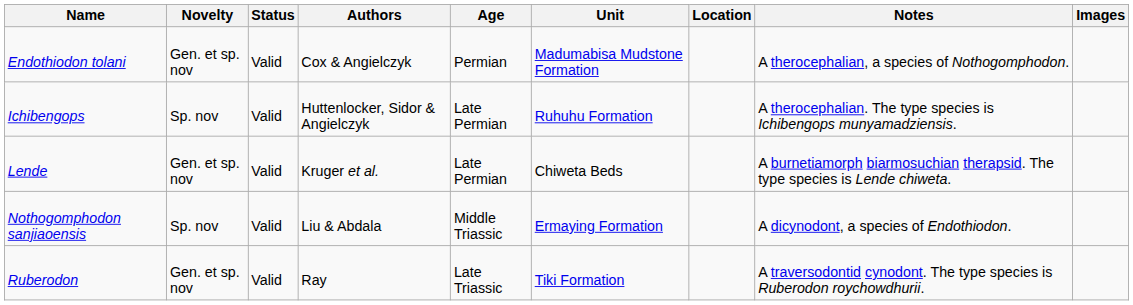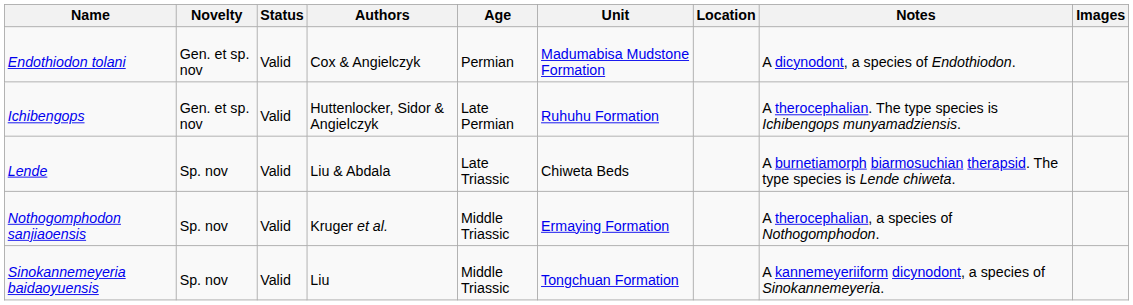 <table class="wikitable sortable"  style="margin:auto; width:100%;">
 <tr>
 <th>Name</th>
 <th>Novelty</th>
 <th>Status</th>
 <th>Authors</th>
 <th>Age</th>
 <th>Unit</th>
 <th>Location</th>
 <th>Notes</th>
 <th>Images</th>
 </tr>
 <tr>
 <td><br><em><a href='#'>Endothiodon tolani</a></em></td>
 <td><br>Gen. et sp. nov</td>
 <td><br>Valid</td>
 <td><br>Cox & Angielczyk</td>
 <td><br>Permian</td>
 <td><br><a href='#'>Madumabisa Mudstone Formation</a></td>
 <td><br></td>
-<td><br>A <a href='#'>therocephalian</a>, a species of <em>Nothogomphodon</em>.</td>
+<td><br>A <a href='#'>dicynodont</a>, a species of <em>Endothiodon</em>.</td>
 <td></td>
 </tr>
 <tr>
 <td><br><em><a href='#'>Ichibengops</a></em></td>
-<td><br>Sp. nov</td>
+<td><br>Gen. et sp. nov</td>
 <td><br>Valid</td>
 <td><br>Huttenlocker, Sidor & Angielczyk</td>
 <td><br>Late Permian</td>
 <td><br><a href='#'>Ruhuhu Formation</a></td>
 <td><br></td>
 <td><br>A <a href='#'>therocephalian</a>. The type species is <em>Ichibengops munyamadziensis</em>.</td>
 <td></td>
 </tr>
 <tr>
 <td><br><em><a href='#'>Lende</a></em></td>
-<td><br>Gen. et sp. nov</td>
+<td><br>Sp. nov</td>
 <td><br>Valid</td>
-<td><br>Kruger <em>et al.</em></td>
-<td><br>Late Permian</td>
+<td><br>Liu & Abdala</td>
+<td><br>Late Triassic</td>
 <td><br>Chiweta Beds</td>
 <td><br></td>
 <td><br>A <a href='#'>burnetiamorph</a> <a href='#'>biarmosuchian</a> <a href='#'>therapsid</a>. The type species is <em>Lende chiweta</em>.</td>
 <td></td>
 </tr>
 <tr>
 <td><br><em><a href='#'>Nothogomphodon sanjiaoensis</a></em></td>
 <td><br>Sp. nov</td>
 <td><br>Valid</td>
-<td><br>Liu & Abdala</td>
+<td><br>Kruger <em>et al.</em></td>
 <td><br>Middle Triassic</td>
 <td><br><a href='#'>Ermaying Formation</a></td>
 <td><br></td>
-<td><br>A <a href='#'>dicynodont</a>, a species of <em>Endothiodon</em>.</td>
+<td><br>A <a href='#'>therocephalian</a>, a species of <em>Nothogomphodon</em>.</td>
 <td></td>
 </tr>
 <tr>
-<td><br><em><a href='#'>Ruberodon</a></em></td>
-<td><br>Gen. et sp. nov</td>
+<td><br><em><a href='#'>Sinokannemeyeria baidaoyuensis</a></em></td>
+<td><br>Sp. nov</td>
 <td><br>Valid</td>
-<td><br>Ray</td>
-<td><br>Late Triassic</td>
-<td><br><a href='#'>Tiki Formation</a></td>
+<td><br>Liu</td>
+<td><br>Middle Triassic</td>
+<td><br><a href='#'>Tongchuan Formation</a></td>
 <td><br></td>
-<td><br>A <a href='#'>traversodontid</a> <a href='#'>cynodont</a>. The type species is <em>Ruberodon roychowdhurii</em>.</td>
+<td><br>A <a href='#'>kannemeyeriiform</a> <a href='#'>dicynodont</a>, a species of <em>Sinokannemeyeria</em>.</td>
 <td></td>
 </tr>
 </table>
